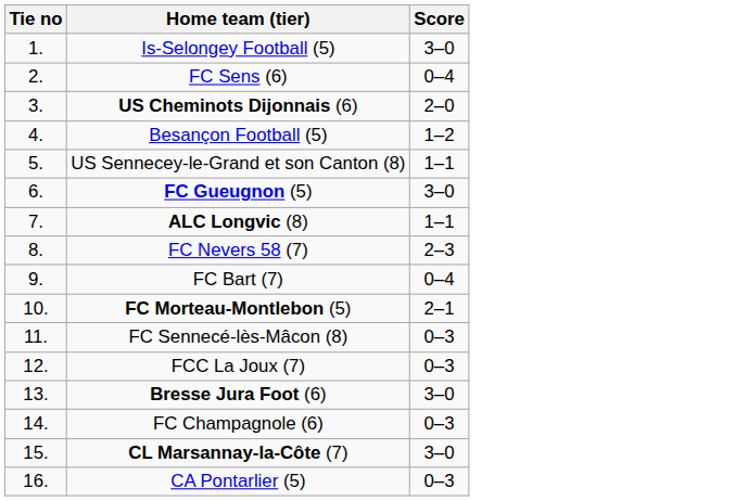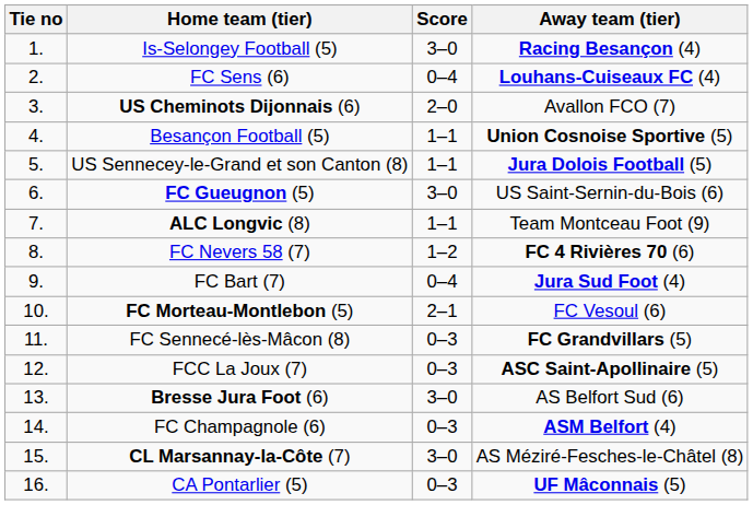 <table class="wikitable" style="text-align: center">
 <tr>
 <th>Tie no</th>
 <th>Home team (tier)</th>
 <th>Score</th>
+<th>Away team (tier)</th>
 </tr>
 <tr>
 <td>1.</td>
 <td><a href='#'>Is-Selongey Football</a> (5)</td>
 <td>3–0</td>
+<td><strong><a href='#'>Racing Besançon</a></strong> (4)</td>
 </tr>
 <tr>
 <td>2.</td>
 <td><a href='#'>FC Sens</a> (6)</td>
 <td>0–4</td>
+<td><strong><a href='#'>Louhans-Cuiseaux FC</a></strong> (4)</td>
 </tr>
 <tr>
 <td>3.</td>
 <td><strong>US Cheminots Dijonnais</strong> (6)</td>
 <td>2–0</td>
+<td>Avallon FCO (7)</td>
 </tr>
 <tr>
 <td>4.</td>
 <td><a href='#'>Besançon Football</a> (5)</td>
-<td>1–2</td>
+<td>1–1 </td>
+<td><strong>Union Cosnoise Sportive</strong> (5)</td>
 </tr>
 <tr>
 <td>5.</td>
 <td>US Sennecey-le-Grand et son Canton (8)</td>
 <td>1–1 </td>
+<td><strong><a href='#'>Jura Dolois Football</a></strong> (5)</td>
 </tr>
 <tr>
 <td>6.</td>
 <td><strong><a href='#'>FC Gueugnon</a></strong> (5)</td>
 <td>3–0</td>
+<td>US Saint-Sernin-du-Bois (6)</td>
 </tr>
 <tr>
 <td>7.</td>
 <td><strong>ALC Longvic</strong> (8)</td>
 <td>1–1 </td>
+<td>Team Montceau Foot (9)</td>
 </tr>
 <tr>
 <td>8.</td>
 <td><a href='#'>FC Nevers 58</a> (7)</td>
-<td>2–3</td>
+<td>1–2</td>
+<td><strong>FC 4 Rivières 70</strong> (6)</td>
 </tr>
 <tr>
 <td>9.</td>
 <td>FC Bart (7)</td>
 <td>0–4</td>
+<td><strong><a href='#'>Jura Sud Foot</a></strong> (4)</td>
 </tr>
 <tr>
 <td>10.</td>
 <td><strong>FC Morteau-Montlebon</strong> (5)</td>
 <td>2–1</td>
+<td><a href='#'>FC Vesoul</a> (6)</td>
 </tr>
 <tr>
 <td>11.</td>
 <td>FC Sennecé-lès-Mâcon (8)</td>
 <td>0–3</td>
+<td><strong>FC Grandvillars</strong> (5)</td>
 </tr>
 <tr>
 <td>12.</td>
 <td>FCC La Joux (7)</td>
 <td>0–3</td>
+<td><strong>ASC Saint-Apollinaire</strong> (5)</td>
 </tr>
 <tr>
 <td>13.</td>
 <td><strong>Bresse Jura Foot</strong> (6)</td>
 <td>3–0</td>
+<td>AS Belfort Sud (6)</td>
 </tr>
 <tr>
 <td>14.</td>
 <td>FC Champagnole (6)</td>
 <td>0–3</td>
+<td><strong><a href='#'>ASM Belfort</a></strong> (4)</td>
 </tr>
 <tr>
 <td>15.</td>
 <td><strong>CL Marsannay-la-Côte</strong> (7)</td>
 <td>3–0</td>
+<td>AS Méziré-Fesches-le-Châtel (8)</td>
 </tr>
 <tr>
 <td>16.</td>
 <td><a href='#'>CA Pontarlier</a> (5)</td>
 <td>0–3</td>
+<td><strong><a href='#'>UF Mâconnais</a></strong> (5)</td>
 </tr>
 </table>
